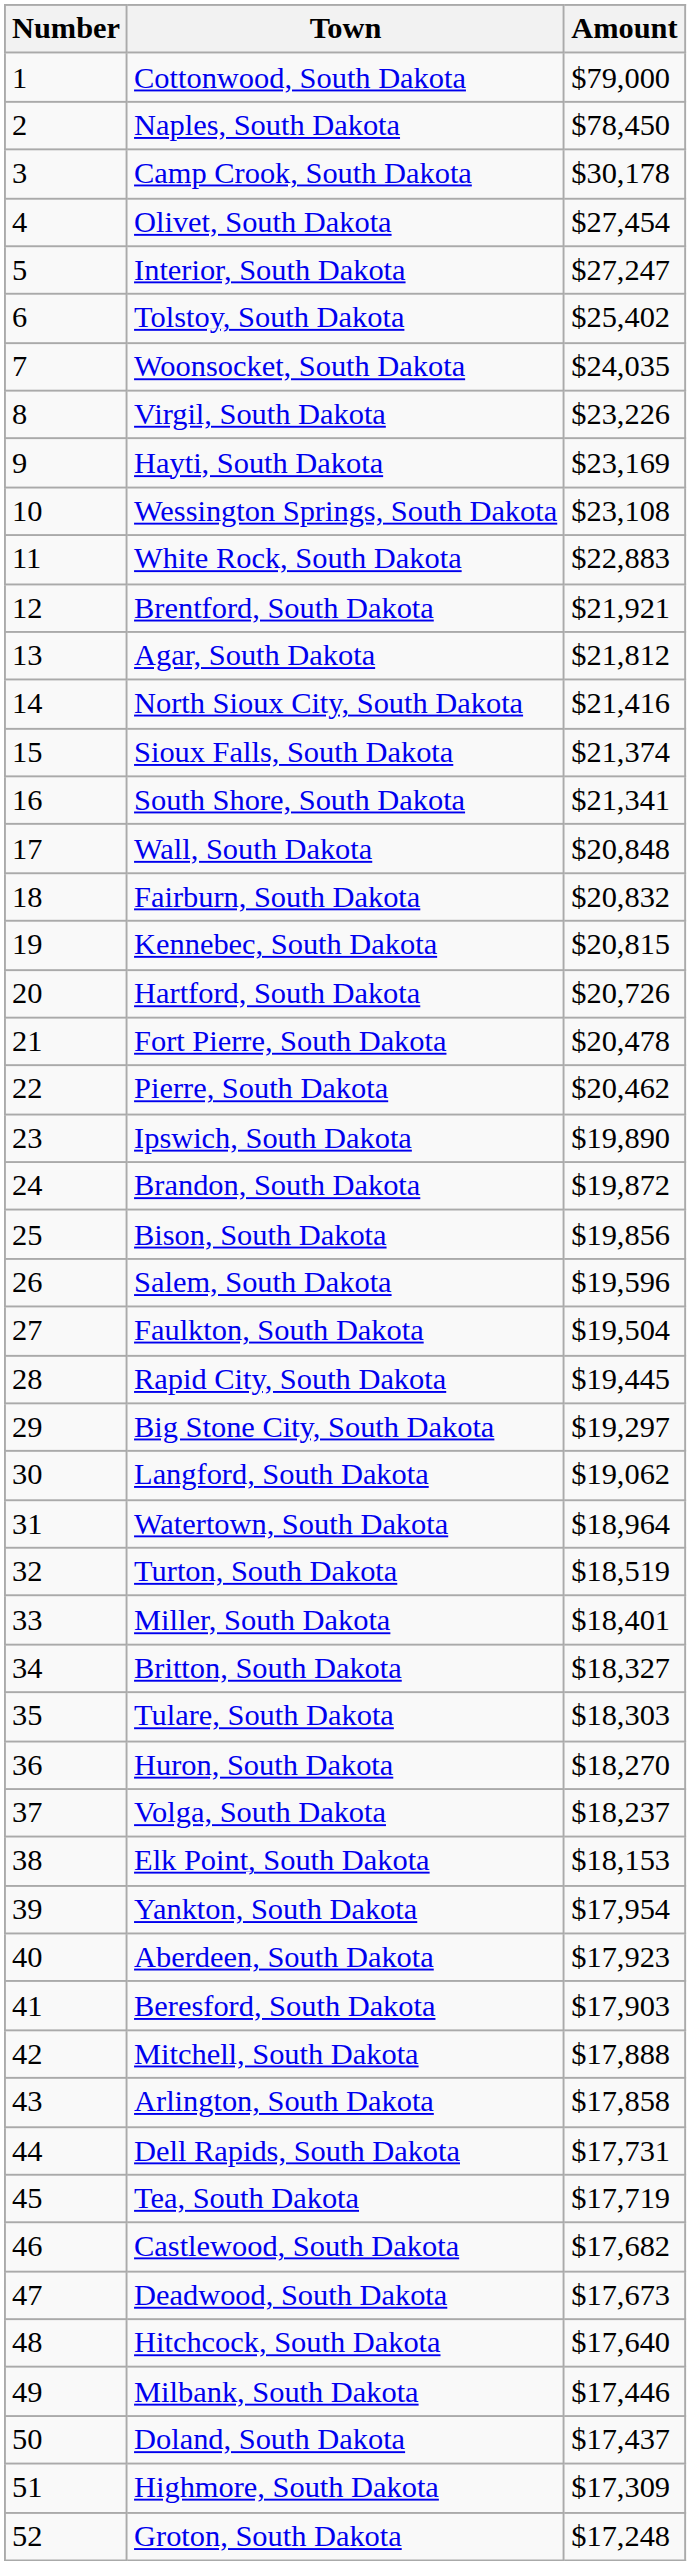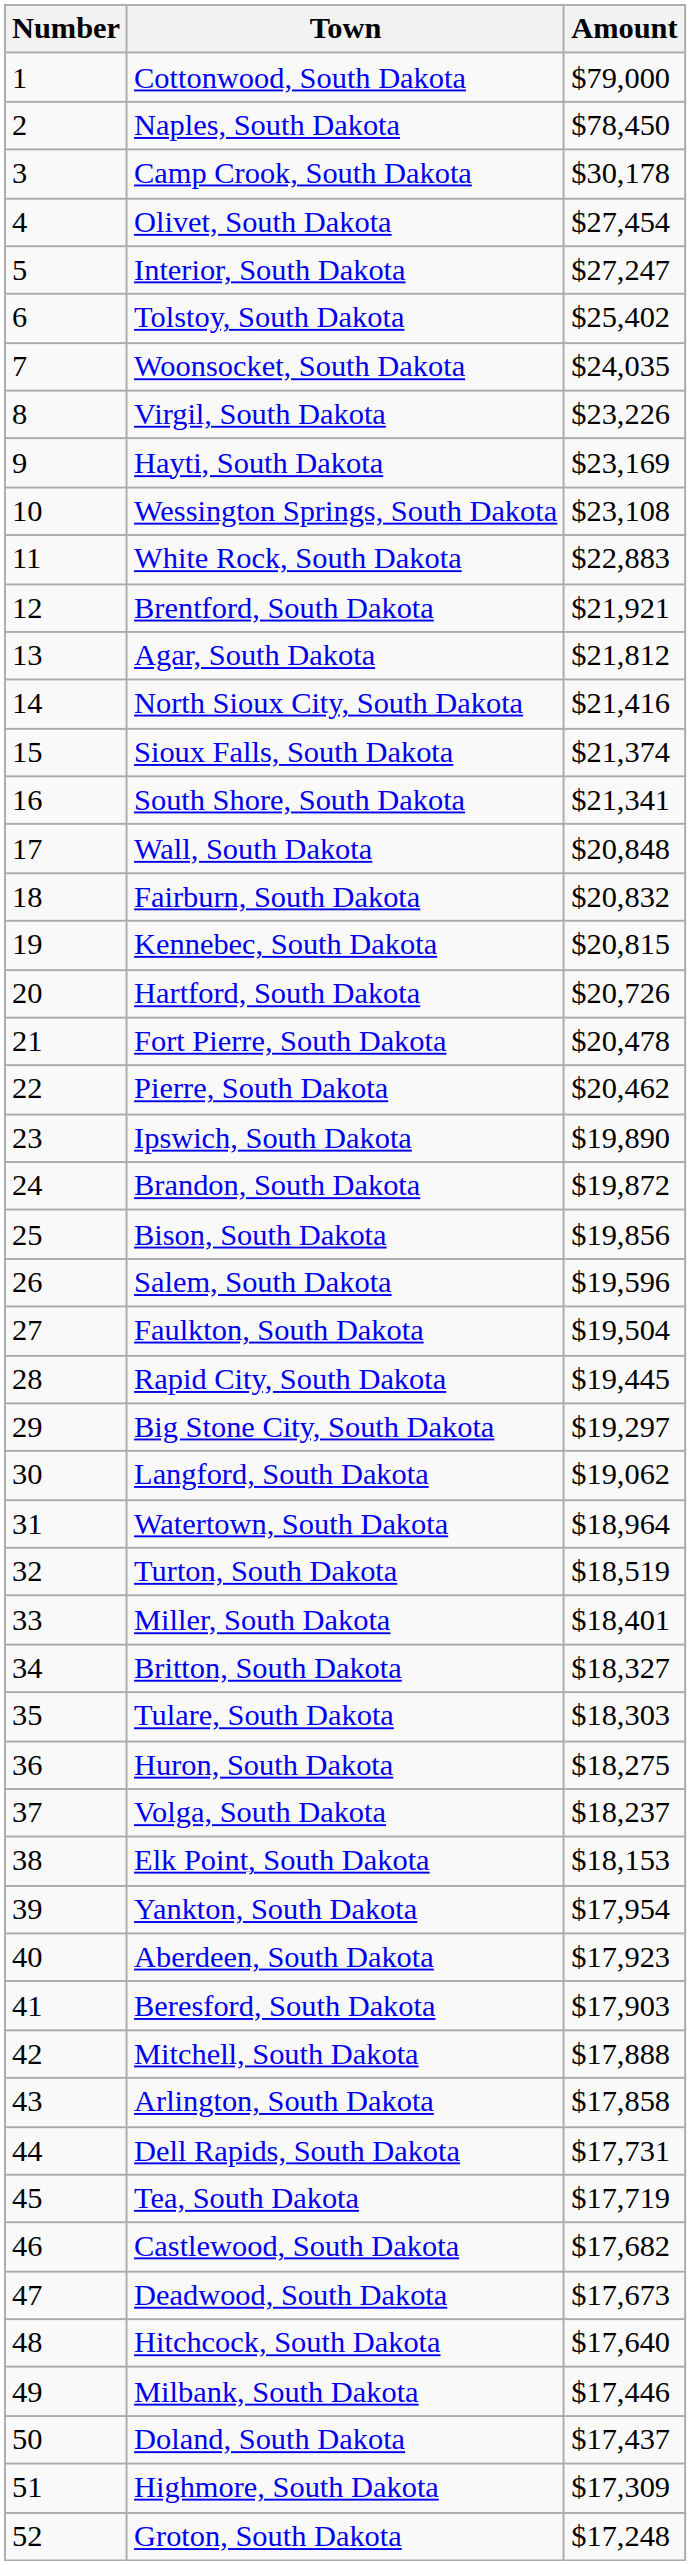 <table class="wikitable sortable">
 <tr>
 <th>Number</th>
 <th>Town</th>
 <th>Amount</th>
 </tr>
 <tr>
 <td>1</td>
 <td><a href='#'>Cottonwood, South Dakota</a></td>
 <td>$79,000</td>
 </tr>
 <tr>
 <td>2</td>
 <td><a href='#'>Naples, South Dakota</a></td>
 <td>$78,450</td>
 </tr>
 <tr>
 <td>3</td>
 <td><a href='#'>Camp Crook, South Dakota</a></td>
 <td>$30,178</td>
 </tr>
 <tr>
 <td>4</td>
 <td><a href='#'>Olivet, South Dakota</a></td>
 <td>$27,454</td>
 </tr>
 <tr>
 <td>5</td>
 <td><a href='#'>Interior, South Dakota</a></td>
 <td>$27,247</td>
 </tr>
 <tr>
 <td>6</td>
 <td><a href='#'>Tolstoy, South Dakota</a></td>
 <td>$25,402</td>
 </tr>
 <tr>
 <td>7</td>
 <td><a href='#'>Woonsocket, South Dakota</a></td>
 <td>$24,035</td>
 </tr>
 <tr>
 <td>8</td>
 <td><a href='#'>Virgil, South Dakota</a></td>
 <td>$23,226</td>
 </tr>
 <tr>
 <td>9</td>
 <td><a href='#'>Hayti, South Dakota</a></td>
 <td>$23,169</td>
 </tr>
 <tr>
 <td>10</td>
 <td><a href='#'>Wessington Springs, South Dakota</a></td>
 <td>$23,108</td>
 </tr>
 <tr>
 <td>11</td>
 <td><a href='#'>White Rock, South Dakota</a></td>
 <td>$22,883</td>
 </tr>
 <tr>
 <td>12</td>
 <td><a href='#'>Brentford, South Dakota</a></td>
 <td>$21,921</td>
 </tr>
 <tr>
 <td>13</td>
 <td><a href='#'>Agar, South Dakota</a></td>
 <td>$21,812</td>
 </tr>
 <tr>
 <td>14</td>
 <td><a href='#'>North Sioux City, South Dakota</a></td>
 <td>$21,416</td>
 </tr>
 <tr>
 <td>15</td>
 <td><a href='#'>Sioux Falls, South Dakota</a></td>
 <td>$21,374</td>
 </tr>
 <tr>
 <td>16</td>
 <td><a href='#'>South Shore, South Dakota</a></td>
 <td>$21,341</td>
 </tr>
 <tr>
 <td>17</td>
 <td><a href='#'>Wall, South Dakota</a></td>
 <td>$20,848</td>
 </tr>
 <tr>
 <td>18</td>
 <td><a href='#'>Fairburn, South Dakota</a></td>
 <td>$20,832</td>
 </tr>
 <tr>
 <td>19</td>
 <td><a href='#'>Kennebec, South Dakota</a></td>
 <td>$20,815</td>
 </tr>
 <tr>
 <td>20</td>
 <td><a href='#'>Hartford, South Dakota</a></td>
 <td>$20,726</td>
 </tr>
 <tr>
 <td>21</td>
 <td><a href='#'>Fort Pierre, South Dakota</a></td>
 <td>$20,478</td>
 </tr>
 <tr>
 <td>22</td>
 <td><a href='#'>Pierre, South Dakota</a></td>
 <td>$20,462</td>
 </tr>
 <tr>
 <td>23</td>
 <td><a href='#'>Ipswich, South Dakota</a></td>
 <td>$19,890</td>
 </tr>
 <tr>
 <td>24</td>
 <td><a href='#'>Brandon, South Dakota</a></td>
 <td>$19,872</td>
 </tr>
 <tr>
 <td>25</td>
 <td><a href='#'>Bison, South Dakota</a></td>
 <td>$19,856</td>
 </tr>
 <tr>
 <td>26</td>
 <td><a href='#'>Salem, South Dakota</a></td>
 <td>$19,596</td>
 </tr>
 <tr>
 <td>27</td>
 <td><a href='#'>Faulkton, South Dakota</a></td>
 <td>$19,504</td>
 </tr>
 <tr>
 <td>28</td>
 <td><a href='#'>Rapid City, South Dakota</a></td>
 <td>$19,445</td>
 </tr>
 <tr>
 <td>29</td>
 <td><a href='#'>Big Stone City, South Dakota</a></td>
 <td>$19,297</td>
 </tr>
 <tr>
 <td>30</td>
 <td><a href='#'>Langford, South Dakota</a></td>
 <td>$19,062</td>
 </tr>
 <tr>
 <td>31</td>
 <td><a href='#'>Watertown, South Dakota</a></td>
 <td>$18,964</td>
 </tr>
 <tr>
 <td>32</td>
 <td><a href='#'>Turton, South Dakota</a></td>
 <td>$18,519</td>
 </tr>
 <tr>
 <td>33</td>
 <td><a href='#'>Miller, South Dakota</a></td>
 <td>$18,401</td>
 </tr>
 <tr>
 <td>34</td>
 <td><a href='#'>Britton, South Dakota</a></td>
 <td>$18,327</td>
 </tr>
 <tr>
 <td>35</td>
 <td><a href='#'>Tulare, South Dakota</a></td>
 <td>$18,303</td>
 </tr>
 <tr>
 <td>36</td>
 <td><a href='#'>Huron, South Dakota</a></td>
-<td>$18,270</td>
+<td>$18,275</td>
 </tr>
 <tr>
 <td>37</td>
 <td><a href='#'>Volga, South Dakota</a></td>
 <td>$18,237</td>
 </tr>
 <tr>
 <td>38</td>
 <td><a href='#'>Elk Point, South Dakota</a></td>
 <td>$18,153</td>
 </tr>
 <tr>
 <td>39</td>
 <td><a href='#'>Yankton, South Dakota</a></td>
 <td>$17,954</td>
 </tr>
 <tr>
 <td>40</td>
 <td><a href='#'>Aberdeen, South Dakota</a></td>
 <td>$17,923</td>
 </tr>
 <tr>
 <td>41</td>
 <td><a href='#'>Beresford, South Dakota</a></td>
 <td>$17,903</td>
 </tr>
 <tr>
 <td>42</td>
 <td><a href='#'>Mitchell, South Dakota</a></td>
 <td>$17,888</td>
 </tr>
 <tr>
 <td>43</td>
 <td><a href='#'>Arlington, South Dakota</a></td>
 <td>$17,858</td>
 </tr>
 <tr>
 <td>44</td>
 <td><a href='#'>Dell Rapids, South Dakota</a></td>
 <td>$17,731</td>
 </tr>
 <tr>
 <td>45</td>
 <td><a href='#'>Tea, South Dakota</a></td>
 <td>$17,719</td>
 </tr>
 <tr>
 <td>46</td>
 <td><a href='#'>Castlewood, South Dakota</a></td>
 <td>$17,682</td>
 </tr>
 <tr>
 <td>47</td>
 <td><a href='#'>Deadwood, South Dakota</a></td>
 <td>$17,673</td>
 </tr>
 <tr>
 <td>48</td>
 <td><a href='#'>Hitchcock, South Dakota</a></td>
 <td>$17,640</td>
 </tr>
 <tr>
 <td>49</td>
 <td><a href='#'>Milbank, South Dakota</a></td>
 <td>$17,446</td>
 </tr>
 <tr>
 <td>50</td>
 <td><a href='#'>Doland, South Dakota</a></td>
 <td>$17,437</td>
 </tr>
 <tr>
 <td>51</td>
 <td><a href='#'>Highmore, South Dakota</a></td>
 <td>$17,309</td>
 </tr>
 <tr>
 <td>52</td>
 <td><a href='#'>Groton, South Dakota</a></td>
 <td>$17,248</td>
 </tr>
 </table>
